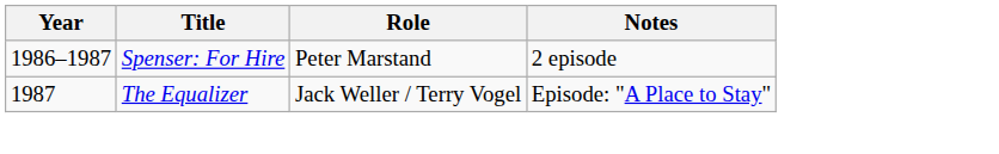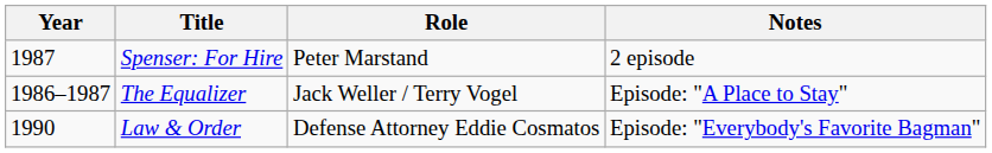 <table class="wikitable sortable">
 <tr>
 <th>Year</th>
 <th>Title</th>
 <th>Role</th>
 <th>Notes</th>
 </tr>
 <tr>
-<td>1986–1987</td>
+<td>1987</td>
 <td><em><a href='#'>Spenser: For Hire</a></em></td>
 <td>Peter Marstand</td>
 <td>2 episode</td>
 </tr>
 <tr>
-<td>1987</td>
+<td>1986–1987</td>
 <td><em><a href='#'>The Equalizer</a></em></td>
 <td>Jack Weller / Terry Vogel</td>
 <td>Episode: "<a href='#'>A Place to Stay</a>"</td>
 </tr>
+<tr>
+<td>1990</td>
+<td><em><a href='#'>Law & Order</a></em></td>
+<td>Defense Attorney Eddie Cosmatos</td>
+<td>Episode: "<a href='#'>Everybody's Favorite Bagman</a>"</td>
+</tr>
 </table>
